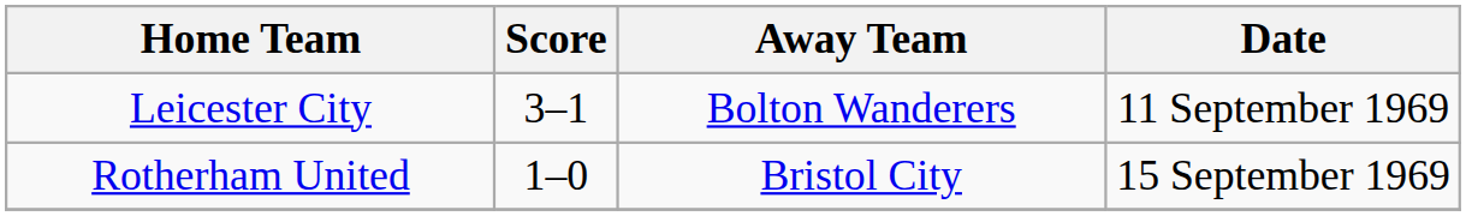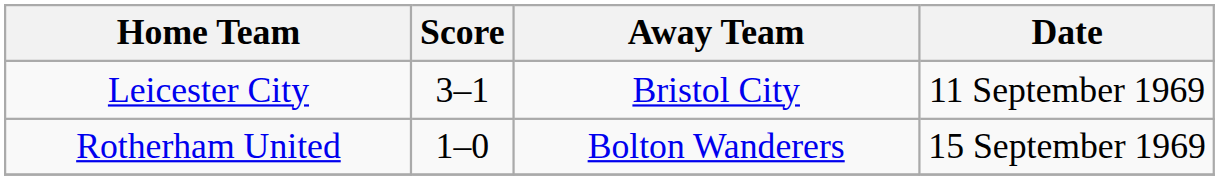 <table class="wikitable" style="text-align:center;">
 <tr>
 <th width=175>Home Team</th>
 <th width=20>Score</th>
 <th width=175>Away Team</th>
 <th width=125>Date</th>
 </tr>
 <tr>
 <td><a href='#'>Leicester City</a></td>
 <td>3–1</td>
-<td><a href='#'>Bolton Wanderers</a></td>
+<td><a href='#'>Bristol City</a></td>
 <td>11 September 1969</td>
 </tr>
 <tr>
 <td><a href='#'>Rotherham United</a></td>
 <td>1–0</td>
-<td><a href='#'>Bristol City</a></td>
+<td><a href='#'>Bolton Wanderers</a></td>
 <td>15 September 1969</td>
 </tr>
 <tr>
 </tr>
 </table>
